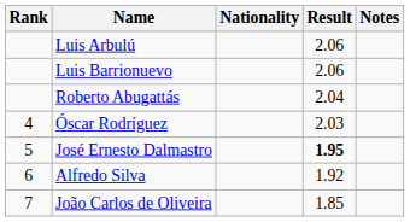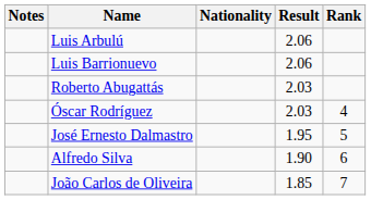 <table class="wikitable sortable" style="text-align:center">
 <tr>
-<th>Rank</th>
+<th>Notes</th>
 <th>Name</th>
 <th>Nationality</th>
 <th>Result</th>
-<th>Notes</th>
+<th>Rank</th>
 </tr>
 <tr>
 <td></td>
 <td align=left><a href='#'>Luis Arbulú</a></td>
 <td align=left></td>
 <td>2.06</td>
 <td></td>
 </tr>
 <tr>
 <td></td>
 <td align=left><a href='#'>Luis Barrionuevo</a></td>
 <td align=left></td>
 <td>2.06</td>
 <td></td>
 </tr>
 <tr>
 <td></td>
 <td align=left><a href='#'>Roberto Abugattás</a></td>
 <td align=left></td>
-<td>2.04</td>
-<td></td>
-</tr>
-<tr>
-<td>4</td>
-<td align=left><a href='#'>Óscar Rodríguez</a></td>
-<td align=left></td>
 <td>2.03</td>
 <td></td>
 </tr>
 <tr>
-<td>5</td>
+<td></td>
+<td align=left><a href='#'>Óscar Rodríguez</a></td>
+<td align=left></td>
+<td>2.03</td>
+<td>4</td>
+</tr>
+<tr>
+<td></td>
 <td align=left><a href='#'>José Ernesto Dalmastro</a></td>
 <td align=left></td>
-<td><strong>1.95</strong></td>
-<td></td>
+<td>1.95</td>
+<td>5</td>
 </tr>
 <tr>
-<td>6</td>
+<td></td>
 <td align=left><a href='#'>Alfredo Silva</a></td>
 <td align=left></td>
-<td>1.92</td>
-<td></td>
+<td>1.90</td>
+<td>6</td>
 </tr>
 <tr>
-<td>7</td>
+<td></td>
 <td align=left><a href='#'>João Carlos de Oliveira</a></td>
 <td align=left></td>
 <td>1.85</td>
-<td></td>
+<td>7</td>
 </tr>
 </table>
